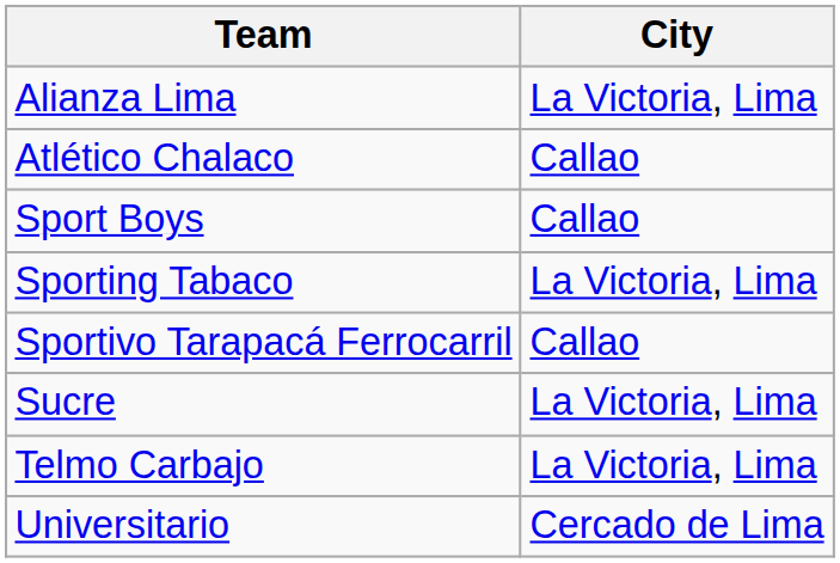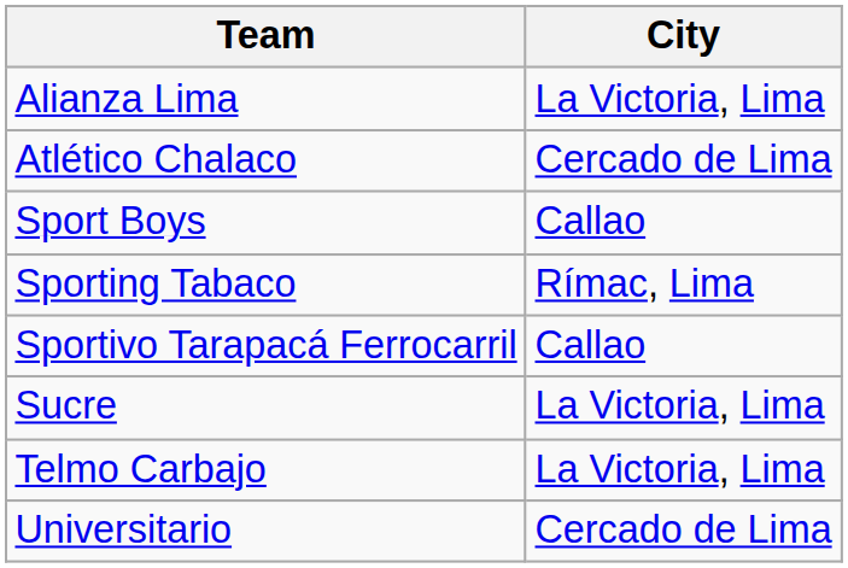 <table class="wikitable sortable">
 <tr>
 <th>Team</th>
 <th>City</th>
 </tr>
 <tr>
 <td><a href='#'>Alianza Lima</a></td>
 <td><a href='#'>La Victoria</a>, <a href='#'>Lima</a></td>
 </tr>
 <tr>
 <td><a href='#'>Atlético Chalaco</a></td>
-<td><a href='#'>Callao</a></td>
+<td><a href='#'>Cercado de Lima</a></td>
 </tr>
 <tr>
 <td><a href='#'>Sport Boys</a></td>
 <td><a href='#'>Callao</a></td>
 </tr>
 <tr>
 <td><a href='#'>Sporting Tabaco</a></td>
-<td><a href='#'>La Victoria</a>, <a href='#'>Lima</a></td>
+<td><a href='#'>Rímac</a>, <a href='#'>Lima</a></td>
 </tr>
 <tr>
 <td><a href='#'>Sportivo Tarapacá Ferrocarril</a></td>
 <td><a href='#'>Callao</a></td>
 </tr>
 <tr>
 <td><a href='#'>Sucre</a></td>
 <td><a href='#'>La Victoria</a>, <a href='#'>Lima</a></td>
 </tr>
 <tr>
 <td><a href='#'>Telmo Carbajo</a></td>
 <td><a href='#'>La Victoria</a>, <a href='#'>Lima</a></td>
 </tr>
 <tr>
 <td><a href='#'>Universitario</a></td>
 <td><a href='#'>Cercado de Lima</a></td>
 </tr>
 </table>
